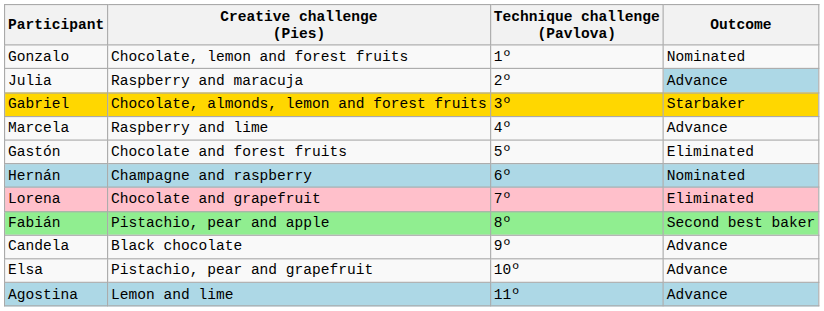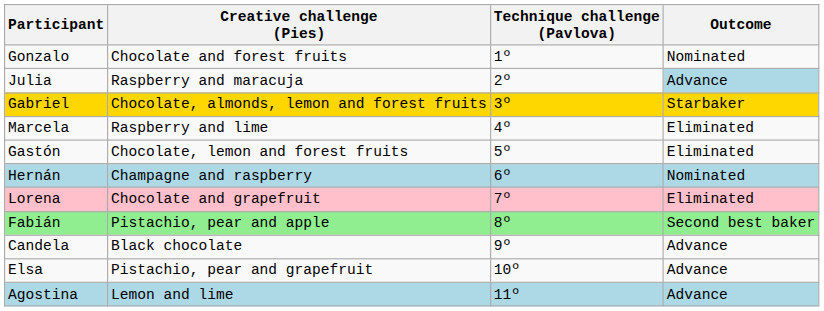 <table class="wikitable">
 <tr>
 <th>Participant</th>
 <th>Creative challenge<br>(Pies)</th>
 <th>Technique challenge<br>(Pavlova)</th>
 <th>Outcome</th>
 </tr>
 <tr>
 <td>Gonzalo</td>
-<td>Chocolate, lemon and forest fruits</td>
+<td>Chocolate and forest fruits</td>
 <td>1º</td>
 <td>Nominated</td>
 </tr>
 <tr>
 <td>Julia</td>
 <td>Raspberry and maracuja</td>
 <td>2º</td>
 <td style="background: lightblue;">Advance</td>
 </tr>
 <tr style="background:gold">
 <td>Gabriel</td>
 <td>Chocolate, almonds, lemon and forest fruits</td>
 <td>3º</td>
 <td>Starbaker</td>
 </tr>
 <tr>
 <td>Marcela</td>
 <td>Raspberry and lime</td>
 <td>4º</td>
-<td>Advance</td>
+<td>Eliminated</td>
 </tr>
 <tr>
 <td>Gastón</td>
-<td>Chocolate and forest fruits</td>
+<td>Chocolate, lemon and forest fruits</td>
 <td>5º</td>
 <td>Eliminated</td>
 </tr>
 <tr style="background:lightblue">
 <td>Hernán</td>
 <td>Champagne and raspberry</td>
 <td>6º</td>
 <td>Nominated</td>
 </tr>
 <tr style="background:Pink">
 <td>Lorena</td>
 <td>Chocolate and grapefruit</td>
 <td>7º</td>
 <td>Eliminated</td>
 </tr>
 <tr style="background:Lightgreen">
 <td>Fabián</td>
 <td>Pistachio, pear and apple</td>
 <td>8º</td>
 <td>Second best baker</td>
 </tr>
 <tr>
 <td>Candela</td>
 <td>Black chocolate</td>
 <td>9º</td>
 <td>Advance</td>
 </tr>
 <tr>
 <td>Elsa</td>
 <td>Pistachio, pear and grapefruit</td>
 <td>10º</td>
 <td>Advance</td>
 </tr>
 <tr style="background:lightblue">
 <td>Agostina</td>
 <td>Lemon and lime</td>
 <td>11º</td>
 <td>Advance</td>
 </tr>
 </table>
